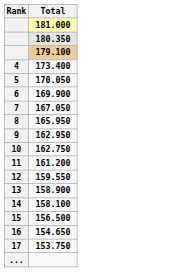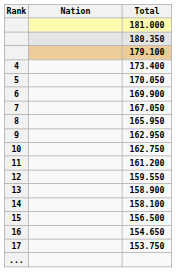 <table class="wikitable sortable" style="text-align:center; font-size:85%">
 <tr>
 <th scope="col" style="width:20px;">Rank</th>
+<th ! scope="col" style="width:120px;">Nation</th>
 <th ! scope="col" style="width:60px;">Total</th>
 </tr>
 <tr bgcolor=fffcaf>
 <th scope=row></th>
+<td align=left></td>
 <td><strong>181.000</strong></td>
 </tr>
 <tr bgcolor=e5e5e5>
 <th scope=row></th>
+<td align=left></td>
 <td><strong>180.350</strong></td>
 </tr>
 <tr bgcolor=eecc99>
 <th scope=row></th>
+<td align=left></td>
 <td><strong>179.100</strong></td>
 </tr>
 <tr>
 <th>4</th>
+<td align=left></td>
 <td><strong>173.400</strong></td>
 </tr>
 <tr>
 <th>5</th>
+<td align=left></td>
 <td><strong>170.050</strong></td>
 </tr>
 <tr>
 <th>6</th>
+<td align=left></td>
 <td><strong>169.900</strong></td>
 </tr>
 <tr>
 <th>7</th>
+<td align=left></td>
 <td><strong>167.050</strong></td>
 </tr>
 <tr>
 <th>8</th>
+<td align=left></td>
 <td><strong>165.950</strong></td>
 </tr>
 <tr>
 <th>9</th>
+<td align=left></td>
 <td><strong>162.950</strong></td>
 </tr>
 <tr>
 <th>10</th>
+<td align=left></td>
 <td><strong>162.750</strong></td>
 </tr>
 <tr>
 <th>11</th>
+<td align=left></td>
 <td><strong>161.200</strong></td>
 </tr>
 <tr>
 <th>12</th>
+<td align=left></td>
 <td><strong>159.550</strong></td>
 </tr>
 <tr>
 <th>13</th>
+<td align=left></td>
 <td><strong>158.900</strong></td>
 </tr>
 <tr>
 <th>14</th>
+<td align=left></td>
 <td><strong>158.100</strong></td>
 </tr>
 <tr>
 <th>15</th>
+<td align=left></td>
 <td><strong>156.500</strong></td>
 </tr>
 <tr>
 <th>16</th>
+<td align=left></td>
 <td><strong>154.650</strong></td>
 </tr>
 <tr>
 <th>17</th>
+<td align=left></td>
 <td><strong>153.750</strong></td>
 </tr>
 <tr>
 <th>...</th>
 <td></td>
+<td></td>
 </tr>
 </table>
